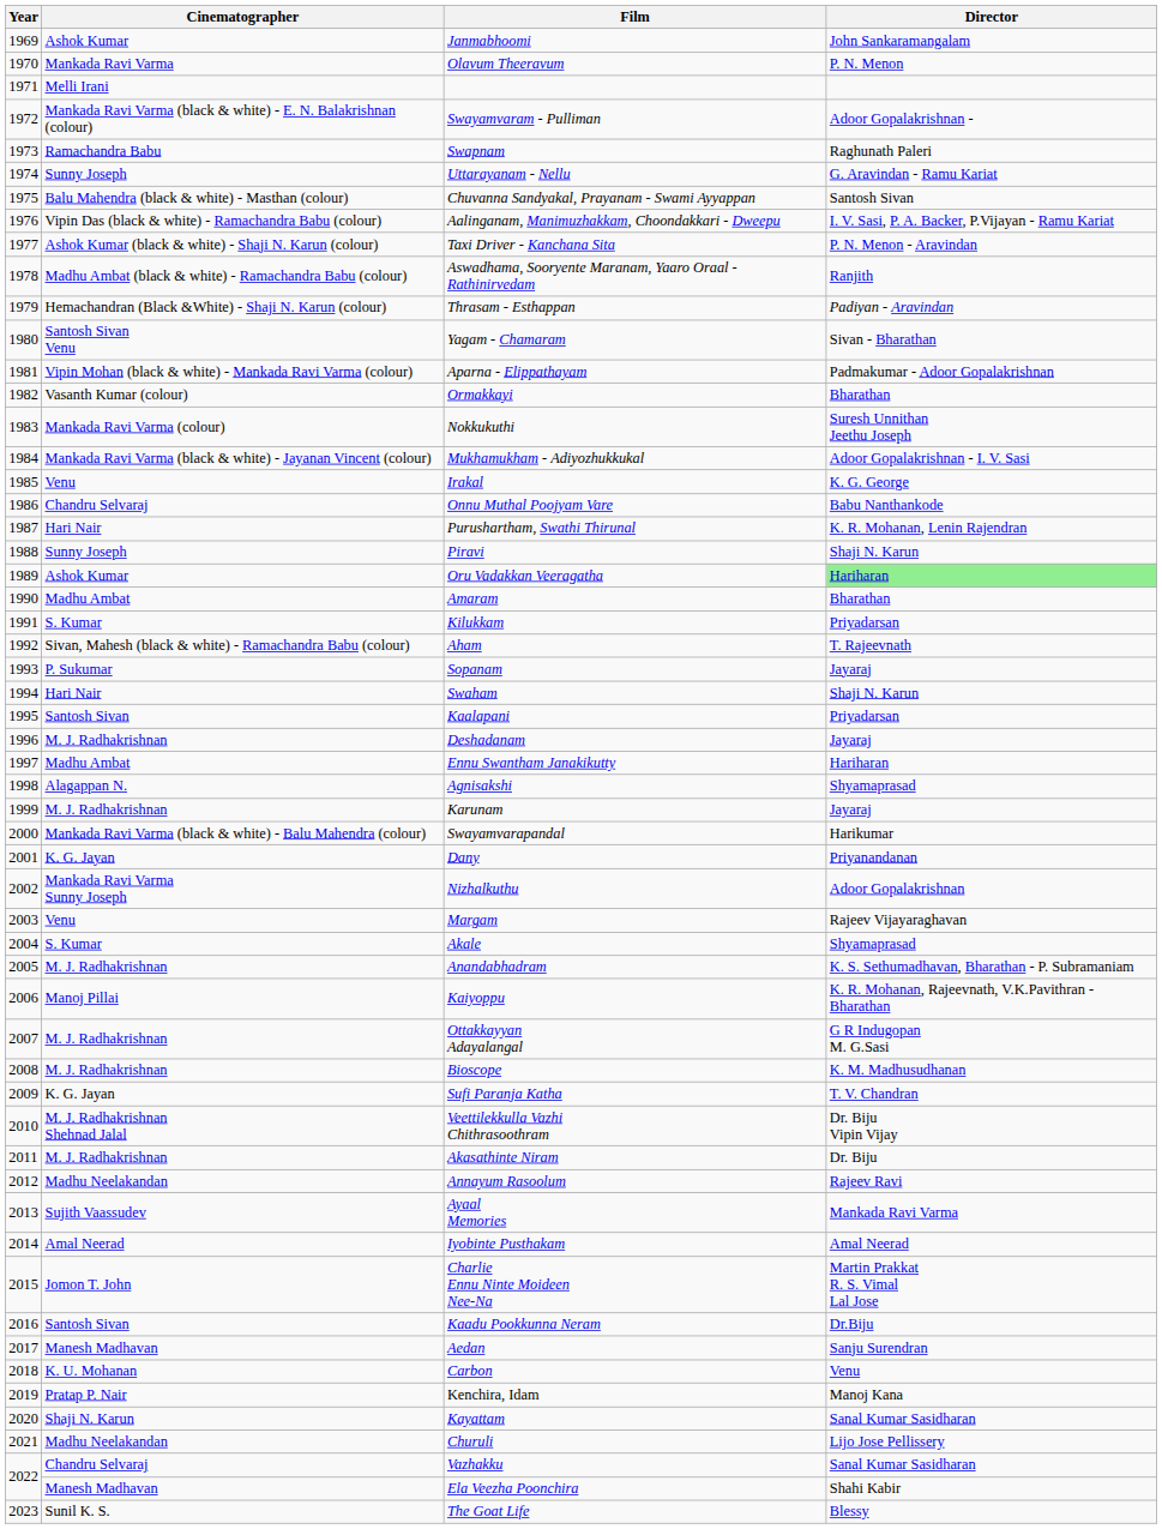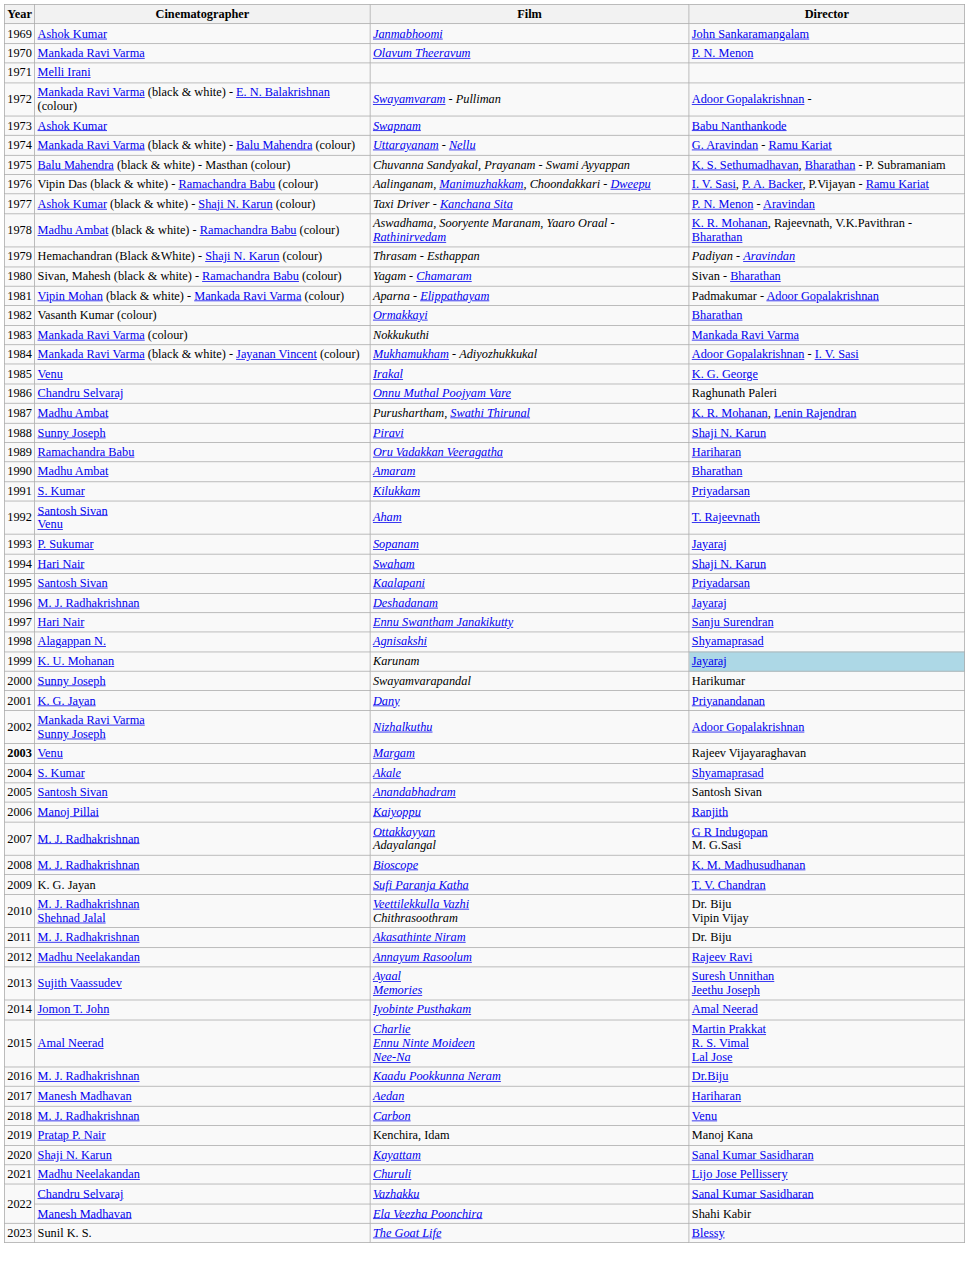 <table class="wikitable sortable">
 <tr>
 <th>Year</th>
 <th>Cinematographer</th>
 <th>Film</th>
 <th>Director</th>
 </tr>
 <tr>
 <td>1969</td>
 <td><a href='#'>Ashok Kumar</a></td>
 <td><em><a href='#'>Janmabhoomi</a></em></td>
 <td><a href='#'>John Sankaramangalam</a></td>
 </tr>
 <tr>
 <td>1970</td>
 <td><a href='#'>Mankada Ravi Varma</a></td>
 <td><em><a href='#'>Olavum Theeravum</a></em></td>
 <td><a href='#'>P. N. Menon</a></td>
 </tr>
 <tr>
 <td>1971</td>
 <td><a href='#'>Melli Irani</a></td>
 <td></td>
 <td></td>
 </tr>
 <tr>
 <td>1972</td>
 <td><a href='#'>Mankada Ravi Varma</a> (black & white) - <a href='#'>E. N. Balakrishnan</a> (colour)</td>
 <td><em><a href='#'>Swayamvaram</a></em> - <em>Pulliman</em></td>
 <td><a href='#'>Adoor Gopalakrishnan</a> -</td>
 </tr>
 <tr>
 <td>1973</td>
-<td><a href='#'>Ramachandra Babu</a></td>
+<td><a href='#'>Ashok Kumar</a></td>
 <td><em><a href='#'>Swapnam</a></em></td>
-<td>Raghunath Paleri</td>
+<td><a href='#'>Babu Nanthankode</a></td>
 </tr>
 <tr>
 <td>1974</td>
-<td><a href='#'>Sunny Joseph</a></td>
+<td><a href='#'>Mankada Ravi Varma</a> (black & white) - <a href='#'>Balu Mahendra</a> (colour)</td>
 <td><em><a href='#'>Uttarayanam</a></em> - <em><a href='#'>Nellu</a></em></td>
 <td><a href='#'>G. Aravindan</a> - <a href='#'>Ramu Kariat</a></td>
 </tr>
 <tr>
 <td>1975</td>
 <td><a href='#'>Balu Mahendra</a> (black & white) - Masthan (colour)</td>
 <td><em>Chuvanna Sandyakal</em>, <em>Prayanam</em> - <em>Swami Ayyappan</em></td>
-<td>Santosh Sivan</td>
+<td><a href='#'>K. S. Sethumadhavan</a>, <a href='#'>Bharathan</a> - P. Subramaniam</td>
 </tr>
 <tr>
 <td>1976</td>
 <td>Vipin Das (black & white) - <a href='#'>Ramachandra Babu</a> (colour)</td>
 <td><em>Aalinganam</em>, <em><a href='#'>Manimuzhakkam</a></em>, <em>Choondakkari</em> - <em><a href='#'>Dweepu</a></em></td>
 <td><a href='#'>I. V. Sasi</a>, <a href='#'>P. A. Backer</a>, P.Vijayan - <a href='#'>Ramu Kariat</a></td>
 </tr>
 <tr>
 <td>1977</td>
 <td><a href='#'>Ashok Kumar</a> (black & white) - <a href='#'>Shaji N. Karun</a> (colour)</td>
 <td><em>Taxi Driver</em> - <em><a href='#'>Kanchana Sita</a></em></td>
 <td><a href='#'>P. N. Menon</a> - <a href='#'>Aravindan</a></td>
 </tr>
 <tr>
 <td>1978</td>
 <td><a href='#'>Madhu Ambat</a> (black & white) - <a href='#'>Ramachandra Babu</a> (colour)</td>
 <td><em>Aswadhama</em>, <em>Sooryente Maranam</em>, <em>Yaaro Oraal</em> - <em><a href='#'>Rathinirvedam</a></em></td>
-<td><a href='#'>Ranjith</a></td>
+<td><a href='#'>K. R. Mohanan</a>, Rajeevnath, V.K.Pavithran - <a href='#'>Bharathan</a></td>
 </tr>
 <tr>
 <td>1979</td>
 <td>Hemachandran (Black &White) - <a href='#'>Shaji N. Karun</a> (colour)</td>
 <td><em>Thrasam</em> - <em>Esthappan</em></td>
 <td><em>Padiyan</em> - <em><a href='#'>Aravindan</a></em></td>
 </tr>
 <tr>
 <td>1980</td>
-<td><a href='#'>Santosh Sivan</a><br><a href='#'>Venu</a></td>
+<td>Sivan, Mahesh (black & white) - <a href='#'>Ramachandra Babu</a> (colour)</td>
 <td><em>Yagam</em> - <em><a href='#'>Chamaram</a></em></td>
 <td>Sivan - <a href='#'>Bharathan</a></td>
 </tr>
 <tr>
 <td>1981</td>
 <td><a href='#'>Vipin Mohan</a> (black & white) - <a href='#'>Mankada Ravi Varma</a> (colour)</td>
 <td><em>Aparna</em> - <em><a href='#'>Elippathayam</a></em></td>
 <td>Padmakumar - <a href='#'>Adoor Gopalakrishnan</a></td>
 </tr>
 <tr>
 <td>1982</td>
 <td>Vasanth Kumar (colour)</td>
 <td><em><a href='#'>Ormakkayi</a></em></td>
 <td><a href='#'>Bharathan</a></td>
 </tr>
 <tr>
 <td>1983</td>
 <td><a href='#'>Mankada Ravi Varma</a> (colour)</td>
 <td><em>Nokkukuthi</em></td>
-<td><a href='#'>Suresh Unnithan</a><br><a href='#'>Jeethu Joseph</a></td>
+<td><a href='#'>Mankada Ravi Varma</a></td>
 </tr>
 <tr>
 <td>1984</td>
 <td><a href='#'>Mankada Ravi Varma</a> (black & white) - <a href='#'>Jayanan Vincent</a> (colour)</td>
 <td><em><a href='#'>Mukhamukham</a></em> - <em>Adiyozhukkukal</em></td>
 <td><a href='#'>Adoor Gopalakrishnan</a> - <a href='#'>I. V. Sasi</a></td>
 </tr>
 <tr>
 <td>1985</td>
 <td><a href='#'>Venu</a></td>
 <td><em><a href='#'>Irakal</a></em></td>
 <td><a href='#'>K. G. George</a></td>
 </tr>
 <tr>
 <td>1986</td>
 <td><a href='#'>Chandru Selvaraj</a></td>
 <td><em><a href='#'>Onnu Muthal Poojyam Vare</a></em></td>
-<td><a href='#'>Babu Nanthankode</a></td>
+<td>Raghunath Paleri</td>
 </tr>
 <tr>
 <td>1987</td>
-<td><a href='#'>Hari Nair</a></td>
+<td><a href='#'>Madhu Ambat</a></td>
 <td><em>Purushartham</em>, <em><a href='#'>Swathi Thirunal</a></em></td>
 <td><a href='#'>K. R. Mohanan</a>, <a href='#'>Lenin Rajendran</a></td>
 </tr>
 <tr>
 <td>1988</td>
 <td><a href='#'>Sunny Joseph</a></td>
 <td><em><a href='#'>Piravi</a></em></td>
 <td><a href='#'>Shaji N. Karun</a></td>
 </tr>
 <tr>
 <td>1989</td>
-<td><a href='#'>Ashok Kumar</a></td>
+<td><a href='#'>Ramachandra Babu</a></td>
 <td><em><a href='#'>Oru Vadakkan Veeragatha</a></em></td>
-<td style="background: lightgreen;"><a href='#'>Hariharan</a></td>
+<td><a href='#'>Hariharan</a></td>
 </tr>
 <tr>
 <td>1990</td>
 <td><a href='#'>Madhu Ambat</a></td>
 <td><em><a href='#'>Amaram</a></em></td>
 <td><a href='#'>Bharathan</a></td>
 </tr>
 <tr>
 <td>1991</td>
 <td><a href='#'>S. Kumar</a></td>
 <td><em><a href='#'>Kilukkam</a></em></td>
 <td><a href='#'>Priyadarsan</a></td>
 </tr>
 <tr>
 <td>1992</td>
-<td>Sivan, Mahesh (black & white) - <a href='#'>Ramachandra Babu</a> (colour)</td>
+<td><a href='#'>Santosh Sivan</a><br><a href='#'>Venu</a></td>
 <td><em><a href='#'>Aham</a></em></td>
 <td><a href='#'>T. Rajeevnath</a></td>
 </tr>
 <tr>
 <td>1993</td>
 <td><a href='#'>P. Sukumar</a></td>
 <td><em><a href='#'>Sopanam</a></em></td>
 <td><a href='#'>Jayaraj</a></td>
 </tr>
 <tr>
 <td>1994</td>
 <td><a href='#'>Hari Nair</a></td>
 <td><em><a href='#'>Swaham</a></em></td>
 <td><a href='#'>Shaji N. Karun</a></td>
 </tr>
 <tr>
 <td>1995</td>
 <td><a href='#'>Santosh Sivan</a></td>
 <td><em><a href='#'>Kaalapani</a></em></td>
 <td><a href='#'>Priyadarsan</a></td>
 </tr>
 <tr>
 <td>1996</td>
 <td><a href='#'>M. J. Radhakrishnan</a></td>
 <td><em><a href='#'>Deshadanam</a></em></td>
 <td><a href='#'>Jayaraj</a></td>
 </tr>
 <tr>
 <td>1997</td>
-<td><a href='#'>Madhu Ambat</a></td>
+<td><a href='#'>Hari Nair</a></td>
 <td><em><a href='#'>Ennu Swantham Janakikutty</a></em></td>
-<td><a href='#'>Hariharan</a></td>
+<td><a href='#'>Sanju Surendran</a></td>
 </tr>
 <tr>
 <td>1998</td>
 <td><a href='#'>Alagappan N.</a></td>
 <td><em><a href='#'>Agnisakshi</a></em></td>
 <td><a href='#'>Shyamaprasad</a></td>
 </tr>
 <tr>
 <td>1999</td>
-<td><a href='#'>M. J. Radhakrishnan</a></td>
+<td><a href='#'>K. U. Mohanan</a></td>
 <td><em>Karunam</em></td>
-<td><a href='#'>Jayaraj</a></td>
+<td style="background: lightblue;"><a href='#'>Jayaraj</a></td>
 </tr>
 <tr>
 <td>2000</td>
-<td><a href='#'>Mankada Ravi Varma</a> (black & white) - <a href='#'>Balu Mahendra</a> (colour)</td>
+<td><a href='#'>Sunny Joseph</a></td>
 <td><em>Swayamvarapandal</em></td>
 <td>Harikumar</td>
 </tr>
 <tr>
 <td>2001</td>
 <td><a href='#'>K. G. Jayan</a></td>
 <td><em><a href='#'>Dany</a></em></td>
 <td><a href='#'>Priyanandanan</a></td>
 </tr>
 <tr>
 <td>2002</td>
 <td><a href='#'>Mankada Ravi Varma</a><br><a href='#'>Sunny Joseph</a></td>
 <td><em><a href='#'>Nizhalkuthu</a></em></td>
 <td><a href='#'>Adoor Gopalakrishnan</a></td>
 </tr>
 <tr>
-<td>2003</td>
+<td><strong>2003</strong></td>
 <td><a href='#'>Venu</a></td>
 <td><em><a href='#'>Margam</a></em></td>
 <td>Rajeev Vijayaraghavan</td>
 </tr>
 <tr>
 <td>2004</td>
 <td><a href='#'>S. Kumar</a></td>
 <td><em><a href='#'>Akale</a></em></td>
 <td><a href='#'>Shyamaprasad</a></td>
 </tr>
 <tr>
 <td>2005</td>
-<td><a href='#'>M. J. Radhakrishnan</a></td>
+<td><a href='#'>Santosh Sivan</a></td>
 <td><em><a href='#'>Anandabhadram</a></em></td>
-<td><a href='#'>K. S. Sethumadhavan</a>, <a href='#'>Bharathan</a> - P. Subramaniam</td>
+<td>Santosh Sivan</td>
 </tr>
 <tr>
 <td>2006</td>
 <td><a href='#'>Manoj Pillai</a></td>
 <td><em><a href='#'>Kaiyoppu</a></em></td>
-<td><a href='#'>K. R. Mohanan</a>, Rajeevnath, V.K.Pavithran - <a href='#'>Bharathan</a></td>
+<td><a href='#'>Ranjith</a></td>
 </tr>
 <tr>
 <td>2007</td>
 <td><a href='#'>M. J. Radhakrishnan</a></td>
 <td><em><a href='#'>Ottakkayyan</a></em> <br> <em>Adayalangal</em></td>
 <td><a href='#'>G R Indugopan</a> <br> M. G.Sasi</td>
 </tr>
 <tr>
 <td>2008</td>
 <td><a href='#'>M. J. Radhakrishnan</a></td>
 <td><em><a href='#'>Bioscope</a></em></td>
 <td><a href='#'>K. M. Madhusudhanan</a></td>
 </tr>
 <tr>
 <td>2009</td>
 <td>K. G. Jayan</td>
 <td><em><a href='#'>Sufi Paranja Katha</a></em></td>
 <td><a href='#'>T. V. Chandran</a></td>
 </tr>
 <tr>
 <td>2010</td>
 <td><a href='#'>M. J. Radhakrishnan</a><br><a href='#'>Shehnad Jalal</a></td>
 <td><em><a href='#'>Veettilekkulla Vazhi</a></em><br><em>Chithrasoothram</em></td>
 <td>Dr. Biju<br>Vipin Vijay</td>
 </tr>
 <tr>
 <td>2011</td>
 <td><a href='#'>M. J. Radhakrishnan</a></td>
 <td><em><a href='#'>Akasathinte Niram</a></em></td>
 <td>Dr. Biju</td>
 </tr>
 <tr>
 <td>2012</td>
 <td><a href='#'>Madhu Neelakandan</a></td>
 <td><em><a href='#'>Annayum Rasoolum</a></em></td>
 <td><a href='#'>Rajeev Ravi</a></td>
 </tr>
 <tr>
 <td>2013</td>
 <td><a href='#'>Sujith Vaassudev</a></td>
 <td><em><a href='#'>Ayaal</a></em><br><em><a href='#'>Memories</a></em></td>
-<td><a href='#'>Mankada Ravi Varma</a></td>
+<td><a href='#'>Suresh Unnithan</a><br><a href='#'>Jeethu Joseph</a></td>
 </tr>
 <tr>
 <td>2014</td>
-<td><a href='#'>Amal Neerad</a></td>
+<td><a href='#'>Jomon T. John</a></td>
 <td><em><a href='#'>Iyobinte Pusthakam</a></em></td>
 <td><a href='#'>Amal Neerad</a></td>
 </tr>
 <tr>
 <td>2015</td>
-<td><a href='#'>Jomon T. John</a></td>
+<td><a href='#'>Amal Neerad</a></td>
 <td><em><a href='#'>Charlie</a></em><br><em><a href='#'>Ennu Ninte Moideen</a></em><br><em><a href='#'>Nee-Na</a></em></td>
 <td><a href='#'>Martin Prakkat</a><br><a href='#'>R. S. Vimal</a><br><a href='#'>Lal Jose</a></td>
 </tr>
 <tr>
 <td>2016</td>
-<td><a href='#'>Santosh Sivan</a></td>
+<td><a href='#'>M. J. Radhakrishnan</a></td>
 <td><em><a href='#'>Kaadu Pookkunna Neram</a></em></td>
 <td><a href='#'>Dr.Biju</a></td>
 </tr>
 <tr>
 <td>2017</td>
 <td><a href='#'>Manesh Madhavan</a></td>
 <td><em><a href='#'>Aedan</a></em></td>
-<td><a href='#'>Sanju Surendran</a></td>
+<td><a href='#'>Hariharan</a></td>
 </tr>
 <tr>
 <td>2018</td>
-<td><a href='#'>K. U. Mohanan</a></td>
+<td><a href='#'>M. J. Radhakrishnan</a></td>
 <td><em><a href='#'>Carbon</a></em></td>
 <td><a href='#'>Venu</a></td>
 </tr>
 <tr>
 <td>2019</td>
 <td><a href='#'>Pratap P. Nair</a></td>
 <td>Kenchira, Idam</td>
 <td>Manoj Kana</td>
 </tr>
 <tr>
 <td>2020</td>
 <td><a href='#'>Shaji N. Karun</a></td>
 <td><em><a href='#'>Kayattam</a></em></td>
 <td><a href='#'>Sanal Kumar Sasidharan</a></td>
 </tr>
 <tr>
 <td>2021</td>
 <td><a href='#'>Madhu Neelakandan</a></td>
 <td><em><a href='#'>Churuli</a></em></td>
 <td><a href='#'>Lijo Jose Pellissery</a></td>
 </tr>
 <tr>
 <td rowspan=2>2022</td>
 <td><a href='#'>Chandru Selvaraj</a></td>
 <td><em><a href='#'>Vazhakku</a></em></td>
 <td><a href='#'>Sanal Kumar Sasidharan</a></td>
 </tr>
 <tr>
 <td><a href='#'>Manesh Madhavan</a></td>
 <td><em><a href='#'>Ela Veezha Poonchira</a></em></td>
 <td>Shahi Kabir</td>
 </tr>
 <tr>
 <td>2023</td>
 <td>Sunil K. S.</td>
 <td><em><a href='#'>The Goat Life</a></em></td>
 <td><a href='#'>Blessy</a></td>
 </tr>
 </table>
